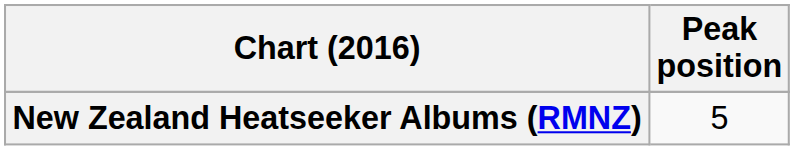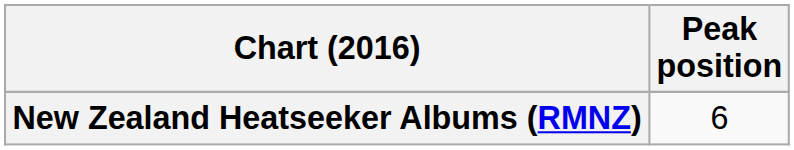 <table class="wikitable sortable plainrowheaders" style="text-align:center">
 <tr>
 <th scope="col">Chart (2016)</th>
 <th scope="col">Peak<br>position</th>
 </tr>
 <tr>
 </tr>
 <tr>
 <th scope="row">New Zealand Heatseeker Albums (<a href='#'>RMNZ</a>)</th>
-<td>5</td>
+<td>6</td>
 </tr>
 </table>
